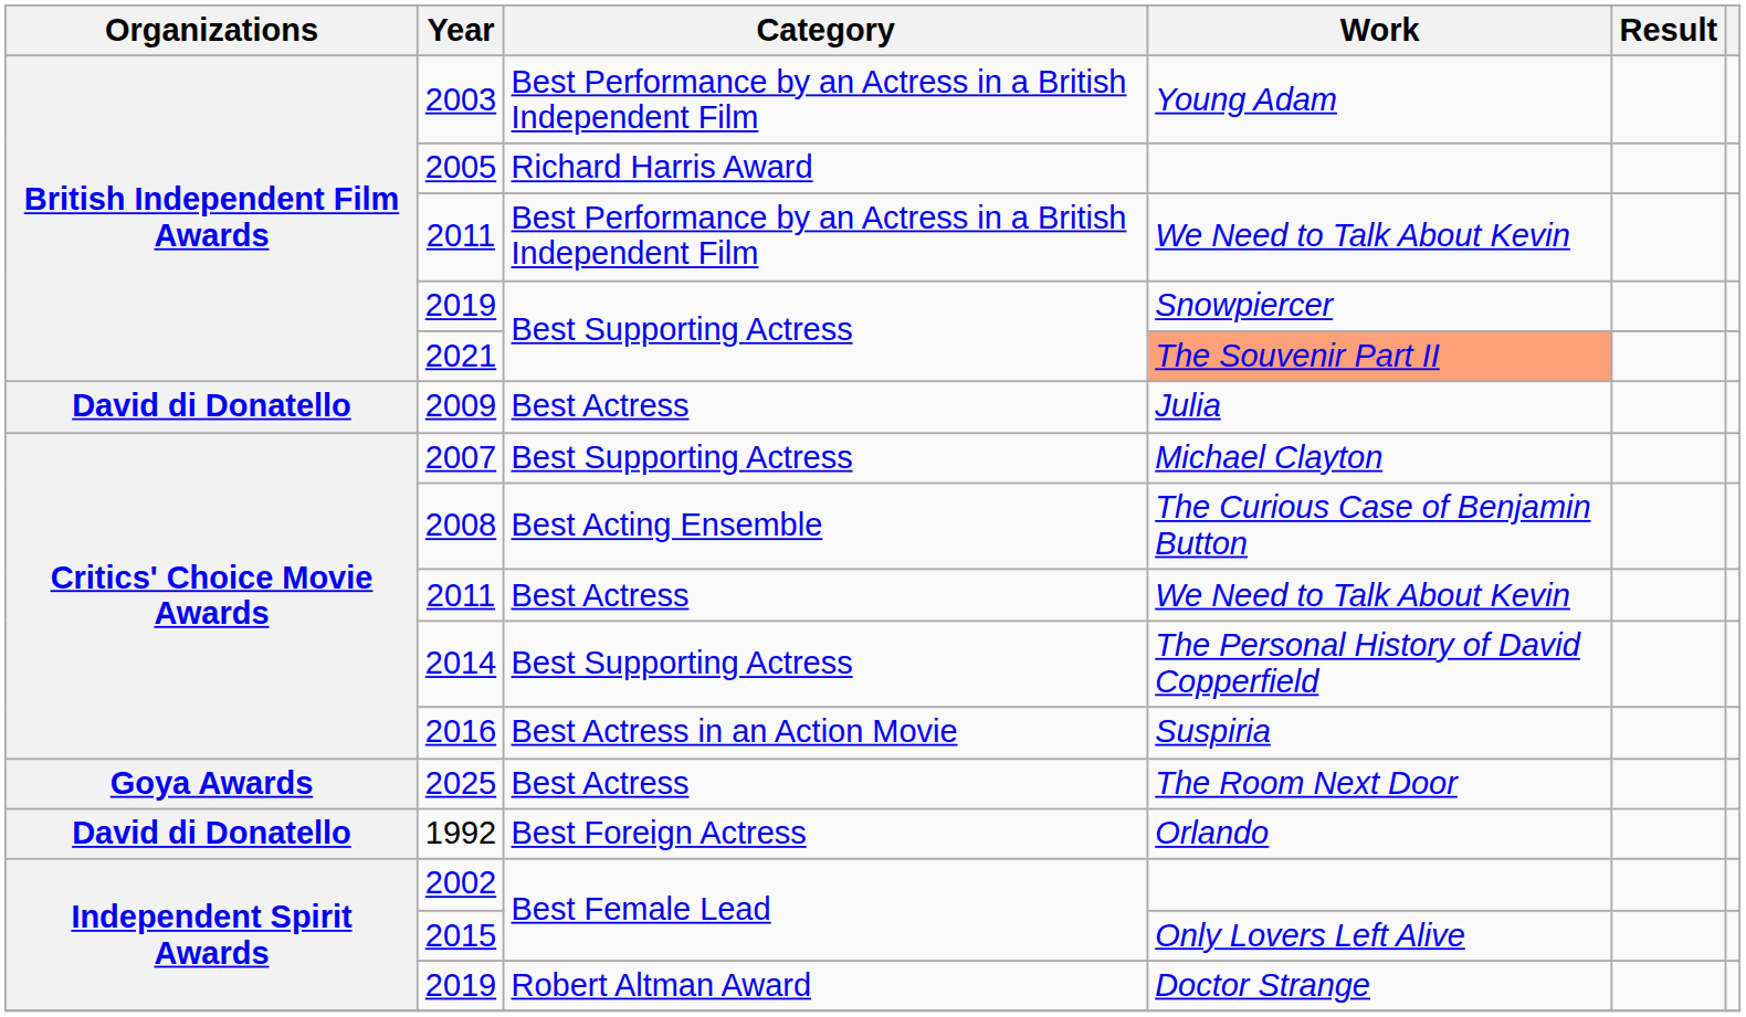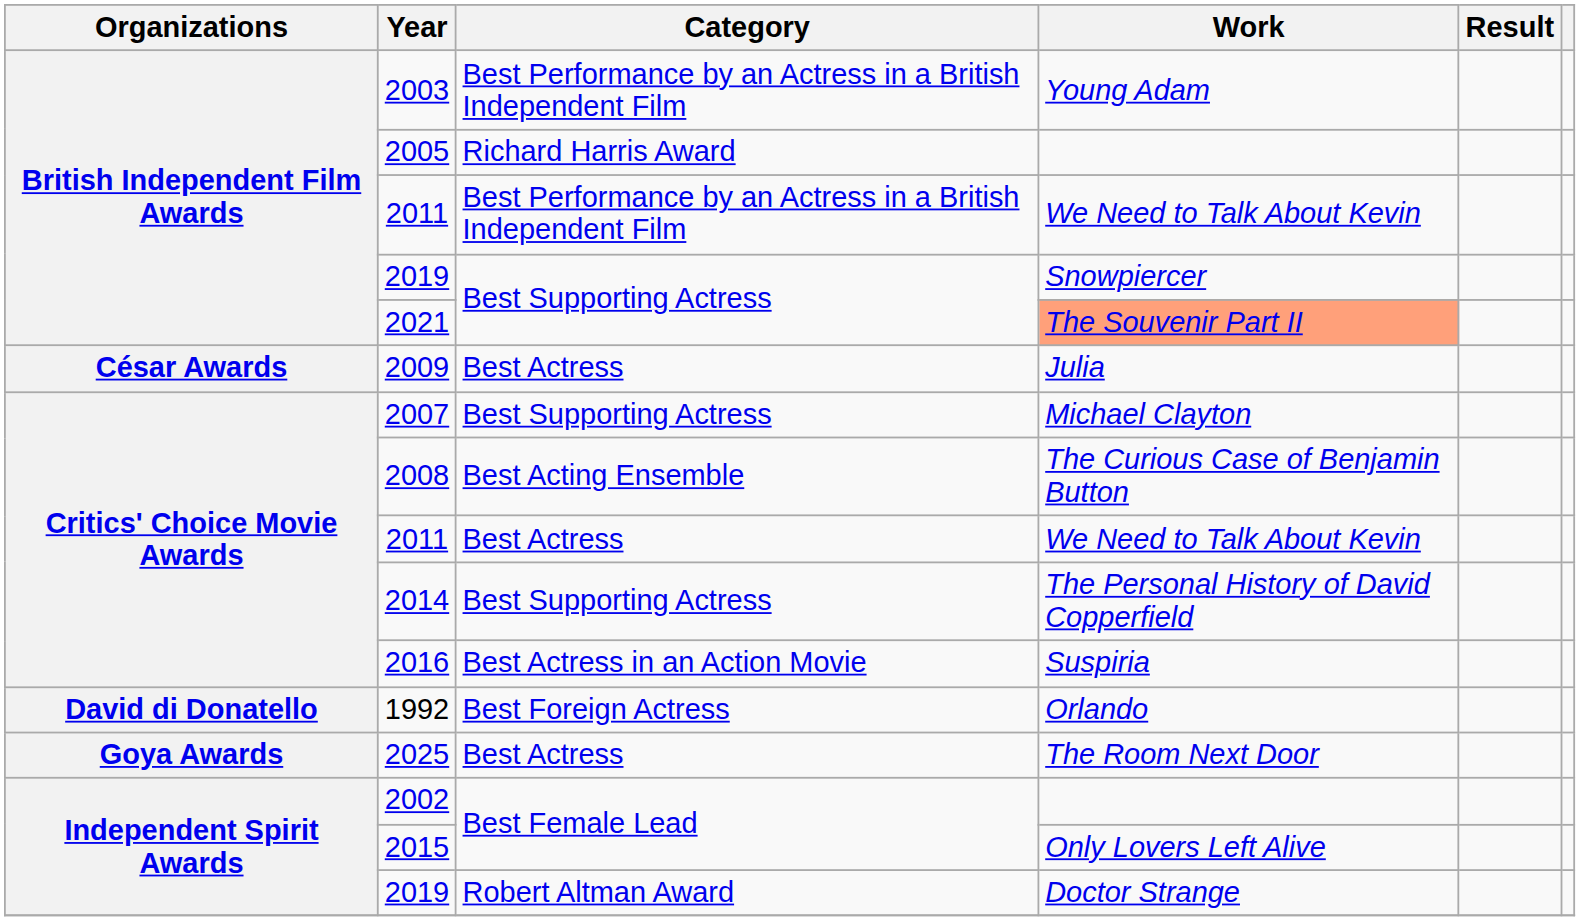 <table class= "wikitable plainrowheaders sortable">
 <tr>
 <th>Organizations</th>
 <th scope="col">Year</th>
 <th scope="col">Category</th>
 <th scope="col">Work</th>
 <th scope="col">Result</th>
 <th scope="col" class="unsortable"></th>
 </tr>
 <tr>
 <th scope="row" rowspan="5"><a href='#'>British Independent Film Awards</a></th>
 <td style="text-align:center;"><a href='#'>2003</a></td>
 <td><a href='#'>Best Performance by an Actress in a British Independent Film</a></td>
 <td><em><a href='#'>Young Adam</a></em></td>
 <td></td>
 <td style="text-align:center;"></td>
 </tr>
 <tr>
 <td style="text-align:center;"><a href='#'>2005</a></td>
 <td><a href='#'>Richard Harris Award</a></td>
 <td></td>
 <td></td>
 <td style="text-align:center;"></td>
 </tr>
 <tr>
 <td style="text-align:center;"><a href='#'>2011</a></td>
 <td><a href='#'>Best Performance by an Actress in a British Independent Film</a></td>
 <td><em><a href='#'>We Need to Talk About Kevin</a></em></td>
 <td></td>
 <td style="text-align:center;"></td>
 </tr>
 <tr>
 <td style="text-align:center;"><a href='#'>2019</a></td>
 <td rowspan="2"><a href='#'>Best Supporting Actress</a></td>
 <td><em><a href='#'>Snowpiercer</a></em></td>
 <td></td>
 <td style="text-align:center;"></td>
 </tr>
 <tr>
 <td style="text-align:center;"><a href='#'>2021</a></td>
 <td style="background: lightsalmon;"><em><a href='#'>The Souvenir Part II</a></em></td>
 <td></td>
 <td style="text-align:center;"></td>
 </tr>
 <tr>
-<th scope="row"><a href='#'>David di Donatello</a></th>
+<th scope="row"><a href='#'>César Awards</a></th>
 <td style="text-align:center;"><a href='#'>2009</a></td>
 <td><a href='#'>Best Actress</a></td>
 <td><em><a href='#'>Julia</a></em></td>
 <td></td>
 <td style="text-align:center;"></td>
 </tr>
 <tr>
 <th scope="row" rowspan="5"><a href='#'>Critics' Choice Movie Awards</a></th>
 <td style="text-align:center;"><a href='#'>2007</a></td>
 <td><a href='#'>Best Supporting Actress</a></td>
 <td><em><a href='#'>Michael Clayton</a></em></td>
 <td></td>
 <td style="text-align:center;"></td>
 </tr>
 <tr>
 <td style="text-align:center;"><a href='#'>2008</a></td>
 <td><a href='#'>Best Acting Ensemble</a></td>
 <td><em><a href='#'>The Curious Case of Benjamin Button</a></em></td>
 <td></td>
 <td style="text-align:center;"></td>
 </tr>
 <tr>
 <td style="text-align:center;"><a href='#'>2011</a></td>
 <td><a href='#'>Best Actress</a></td>
 <td><em><a href='#'>We Need to Talk About Kevin</a></em></td>
 <td></td>
 <td style="text-align:center;"></td>
 </tr>
 <tr>
 <td style="text-align:center;"><a href='#'>2014</a></td>
 <td><a href='#'>Best Supporting Actress</a></td>
 <td><em><a href='#'>The Personal History of David Copperfield</a></em></td>
 <td></td>
 <td style="text-align:center;"></td>
 </tr>
 <tr>
 <td style="text-align:center;"><a href='#'>2016</a></td>
 <td><a href='#'>Best Actress in an Action Movie</a></td>
 <td><em><a href='#'>Suspiria</a></em></td>
 <td></td>
 <td style="text-align:center;"></td>
 </tr>
 <tr>
+<th scope="row"><a href='#'>David di Donatello</a></th>
+<td style="text-align:center;">1992</td>
+<td><a href='#'>Best Foreign Actress</a></td>
+<td><em><a href='#'>Orlando</a></em></td>
+<td></td>
+<td style="text-align:center;"></td>
+</tr>
+<tr>
 <th scope="row"><a href='#'>Goya Awards</a></th>
 <td style="text-align:center;"><a href='#'>2025</a></td>
 <td><a href='#'>Best Actress</a></td>
 <td><em><a href='#'>The Room Next Door</a></em></td>
-<td></td>
-<td style="text-align:center;"></td>
-</tr>
-<tr>
-<th scope="row"><a href='#'>David di Donatello</a></th>
-<td style="text-align:center;">1992</td>
-<td><a href='#'>Best Foreign Actress</a></td>
-<td><em><a href='#'>Orlando</a></em></td>
 <td></td>
 <td style="text-align:center;"></td>
 </tr>
 <tr>
 <th scope="row" rowspan="3"><a href='#'>Independent Spirit Awards</a></th>
 <td style="text-align:center;"><a href='#'>2002</a></td>
 <td rowspan=2><a href='#'>Best Female Lead</a></td>
 <td><em></em></td>
 <td></td>
 <td style="text-align:center;"></td>
 </tr>
 <tr>
 <td style="text-align:center;"><a href='#'>2015</a></td>
 <td><em><a href='#'>Only Lovers Left Alive</a></em></td>
 <td></td>
 <td style="text-align:center;"></td>
 </tr>
 <tr>
 <td style="text-align:center;"><a href='#'>2019</a></td>
 <td><a href='#'>Robert Altman Award</a></td>
 <td><em><a href='#'>Doctor Strange</a></em></td>
 <td></td>
 <td style="text-align:center;"></td>
 </tr>
 <tr>
 </tr>
 </table>
